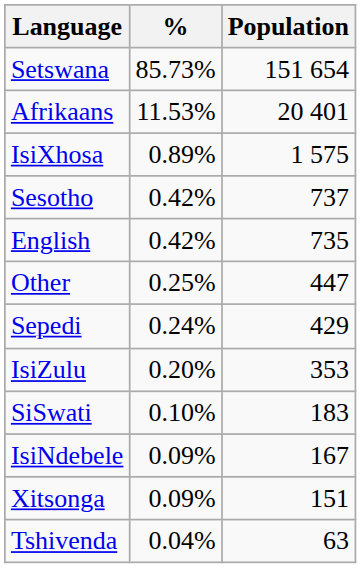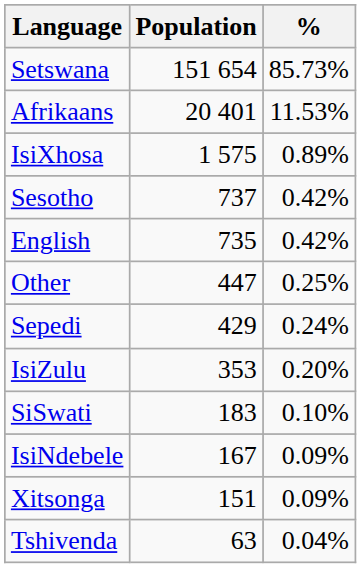 <table class="wikitable" style="font-size: 95%; text-align: right">
 <tr>
 <th>Language</th>
+<th>Population</th>
 <th>%</th>
-<th>Population</th>
 </tr>
 <tr>
 <td align=left><a href='#'>Setswana</a></td>
+<td>151 654</td>
 <td>85.73%</td>
-<td>151 654</td>
 </tr>
 <tr>
 <td align=left><a href='#'>Afrikaans</a></td>
+<td>20 401</td>
 <td>11.53%</td>
-<td>20 401</td>
 </tr>
 <tr>
 <td align=left><a href='#'>IsiXhosa</a></td>
+<td>1 575</td>
 <td>0.89%</td>
-<td>1 575</td>
 </tr>
 <tr>
 <td align=left><a href='#'>Sesotho</a></td>
+<td>737</td>
 <td>0.42%</td>
-<td>737</td>
 </tr>
 <tr>
 <td align=left><a href='#'>English</a></td>
+<td>735</td>
 <td>0.42%</td>
-<td>735</td>
 </tr>
 <tr>
 <td align=left><a href='#'>Other</a></td>
+<td>447</td>
 <td>0.25%</td>
-<td>447</td>
 </tr>
 <tr>
 <td align=left><a href='#'>Sepedi</a></td>
+<td>429</td>
 <td>0.24%</td>
-<td>429</td>
 </tr>
 <tr>
 <td align=left><a href='#'>IsiZulu</a></td>
+<td>353</td>
 <td>0.20%</td>
-<td>353</td>
 </tr>
 <tr>
 <td align=left><a href='#'>SiSwati</a></td>
+<td>183</td>
 <td>0.10%</td>
-<td>183</td>
 </tr>
 <tr>
 <td align=left><a href='#'>IsiNdebele</a></td>
+<td>167</td>
 <td>0.09%</td>
-<td>167</td>
 </tr>
 <tr>
 <td align=left><a href='#'>Xitsonga</a></td>
+<td>151</td>
 <td>0.09%</td>
-<td>151</td>
 </tr>
 <tr>
 <td align=left><a href='#'>Tshivenda</a></td>
+<td>63</td>
 <td>0.04%</td>
-<td>63</td>
 </tr>
 </table>
